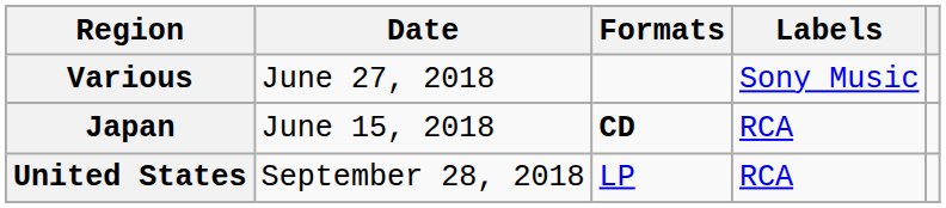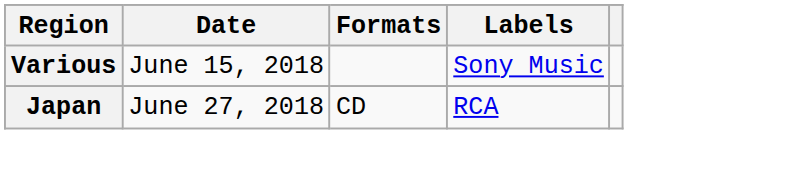 <table class="wikitable plainrowheaders">
 <tr>
 <th scope="col">Region</th>
 <th scope="col">Date</th>
 <th scope="col">Formats</th>
 <th scope="col">Labels</th>
 <th scope="col"></th>
 </tr>
 <tr>
 <th scope="row">Various</th>
-<td>June 27, 2018</td>
+<td>June 15, 2018</td>
 <td></td>
 <td><a href='#'>Sony Music</a></td>
 <td align="center"></td>
 </tr>
 <tr>
 <th scope="row">Japan</th>
-<td>June 15, 2018</td>
-<td><strong>CD</strong></td>
-<td><a href='#'>RCA</a></td>
-<td align="center"></td>
-</tr>
-<tr>
-<th scope="row">United States</th>
-<td>September 28, 2018</td>
-<td><a href='#'>LP</a></td>
+<td>June 27, 2018</td>
+<td>CD</td>
 <td><a href='#'>RCA</a></td>
 <td align="center"></td>
 </tr>
 </table>
